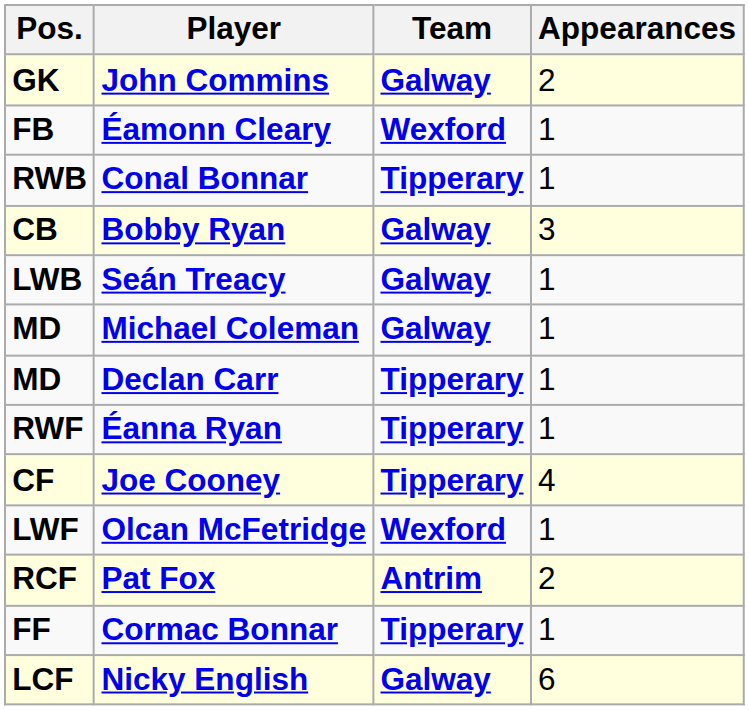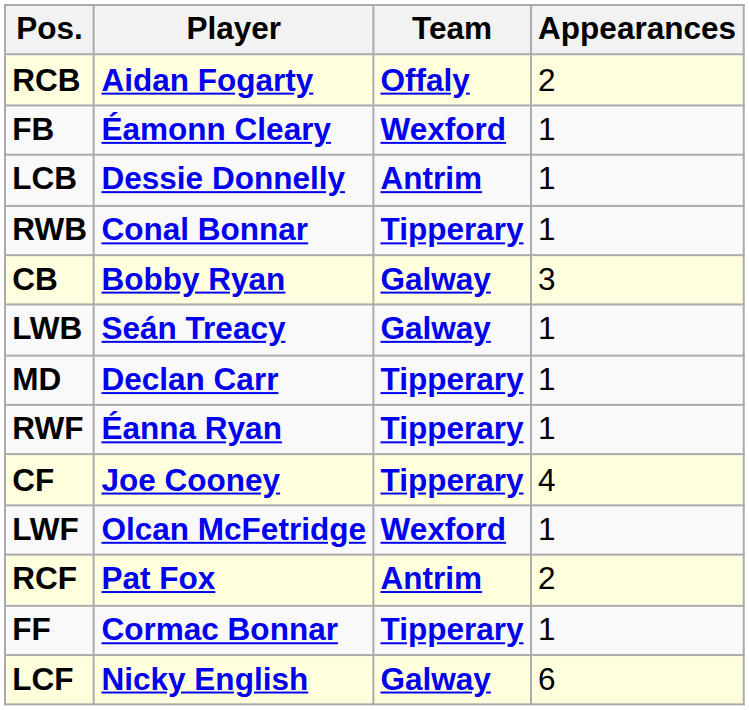 <table class="wikitable">
 <tr>
 <th>Pos.</th>
 <th>Player</th>
 <th>Team</th>
 <th>Appearances</th>
 </tr>
 <tr bgcolor=#FFFFDD>
-<td><strong>GK</strong></td>
-<td> <strong><a href='#'>John Commins</a></strong></td>
-<td><strong><a href='#'>Galway</a></strong></td>
+<td><strong>RCB</strong></td>
+<td> <strong><a href='#'>Aidan Fogarty</a></strong></td>
+<td><strong><a href='#'>Offaly</a></strong></td>
 <td>2</td>
 </tr>
 <tr>
 <td><strong>FB</strong></td>
 <td> <strong><a href='#'>Éamonn Cleary</a></strong></td>
 <td><strong><a href='#'>Wexford</a></strong></td>
+<td>1</td>
+</tr>
+<tr>
+<td><strong>LCB</strong></td>
+<td> <strong><a href='#'>Dessie Donnelly</a></strong></td>
+<td><strong><a href='#'>Antrim</a></strong></td>
 <td>1</td>
 </tr>
 <tr>
 <td><strong>RWB</strong></td>
 <td> <strong><a href='#'>Conal Bonnar</a></strong></td>
 <td><strong><a href='#'>Tipperary</a></strong></td>
 <td>1</td>
 </tr>
 <tr bgcolor=#FFFFDD>
 <td><strong>CB</strong></td>
 <td> <strong><a href='#'>Bobby Ryan</a></strong></td>
 <td><strong><a href='#'>Galway</a></strong></td>
 <td>3</td>
 </tr>
 <tr>
 <td><strong>LWB</strong></td>
 <td> <strong><a href='#'>Seán Treacy</a></strong></td>
-<td><strong><a href='#'>Galway</a></strong></td>
-<td>1</td>
-</tr>
-<tr>
-<td><strong>MD</strong></td>
-<td> <strong><a href='#'>Michael Coleman</a></strong></td>
 <td><strong><a href='#'>Galway</a></strong></td>
 <td>1</td>
 </tr>
 <tr>
 <td><strong>MD</strong></td>
 <td> <strong><a href='#'>Declan Carr</a></strong></td>
 <td><strong><a href='#'>Tipperary</a></strong></td>
 <td>1</td>
 </tr>
 <tr>
 <td><strong>RWF</strong></td>
 <td> <strong><a href='#'>Éanna Ryan</a></strong></td>
 <td><strong><a href='#'>Tipperary</a></strong></td>
 <td>1</td>
 </tr>
 <tr bgcolor=#FFFFDD>
 <td><strong>CF</strong></td>
 <td> <strong><a href='#'>Joe Cooney</a></strong></td>
 <td><strong><a href='#'>Tipperary</a></strong></td>
 <td>4</td>
 </tr>
 <tr>
 <td><strong>LWF</strong></td>
 <td> <strong><a href='#'>Olcan McFetridge</a></strong></td>
 <td><strong><a href='#'>Wexford</a></strong></td>
 <td>1</td>
 </tr>
 <tr bgcolor=#FFFFDD>
 <td><strong>RCF</strong></td>
 <td> <strong><a href='#'>Pat Fox</a></strong></td>
 <td><strong><a href='#'>Antrim</a></strong></td>
 <td>2</td>
 </tr>
 <tr>
 <td><strong>FF</strong></td>
 <td> <strong><a href='#'>Cormac Bonnar</a></strong></td>
 <td><strong><a href='#'>Tipperary</a></strong></td>
 <td>1</td>
 </tr>
 <tr bgcolor=#FFFFDD>
 <td><strong>LCF</strong></td>
 <td> <strong><a href='#'>Nicky English</a></strong></td>
 <td><strong><a href='#'>Galway</a></strong></td>
 <td>6</td>
 </tr>
 </table>
